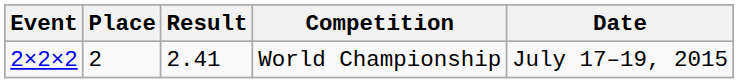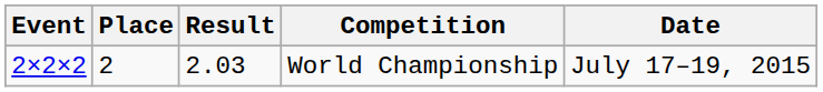 <table class="wikitable">
 <tr>
 <th>Event</th>
 <th>Place</th>
 <th>Result</th>
 <th>Competition</th>
 <th>Date</th>
 </tr>
 <tr>
 <td><a href='#'>2×2×2</a></td>
 <td>2</td>
-<td>2.41</td>
+<td>2.03</td>
 <td>World Championship</td>
 <td>July 17–19, 2015</td>
 </tr>
 </table>
